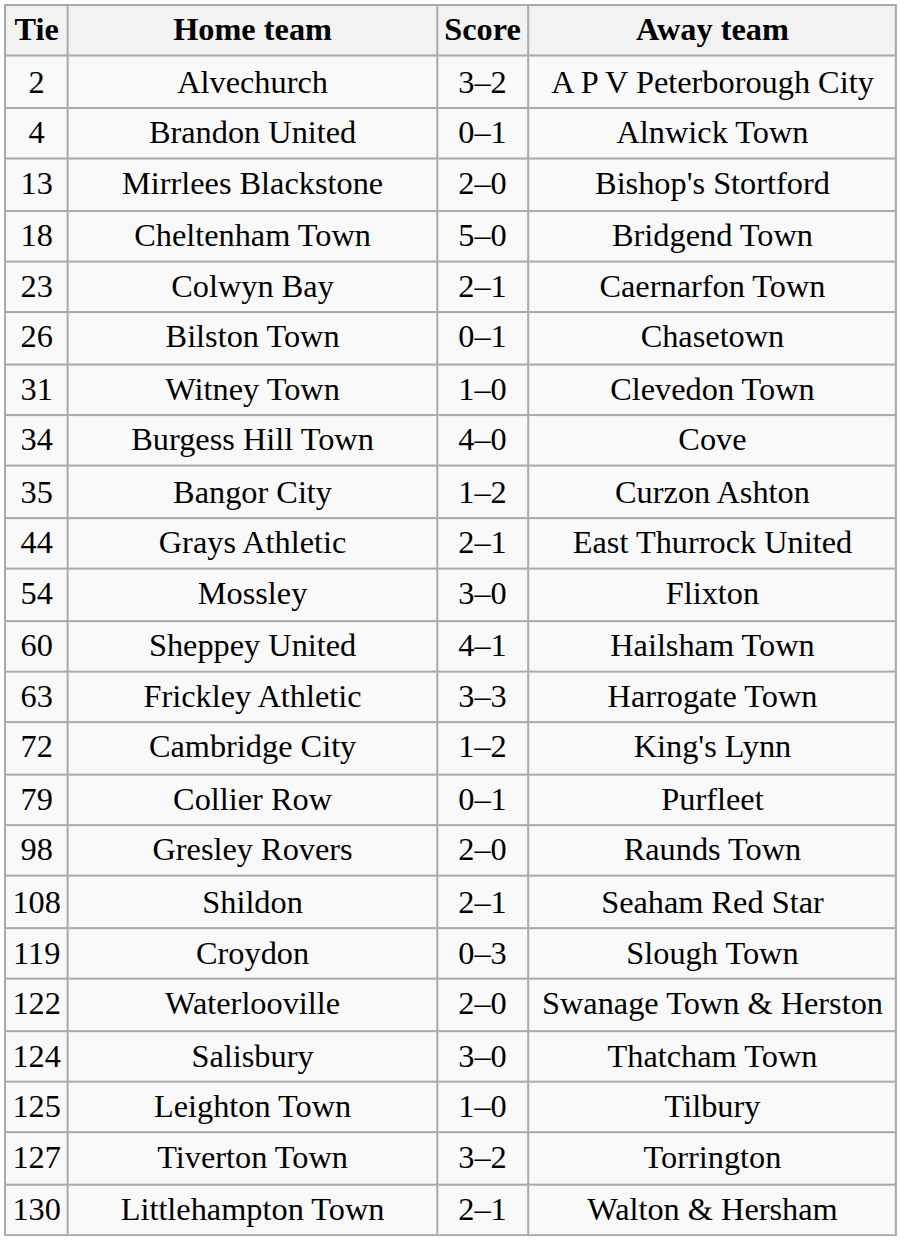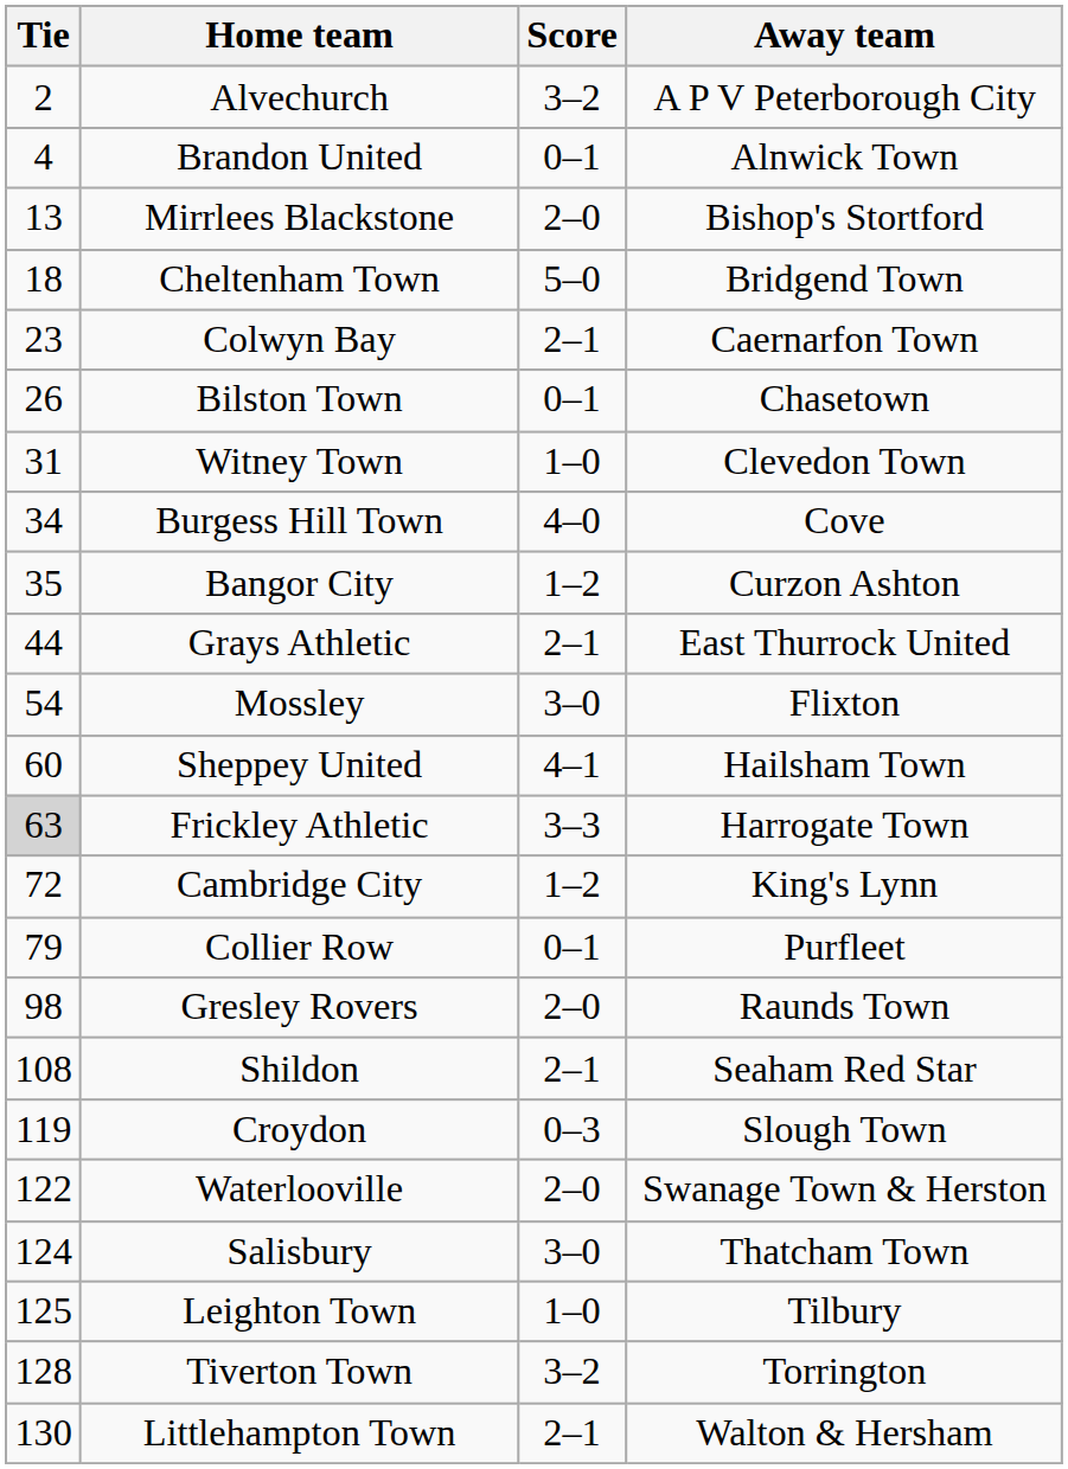 <table class="wikitable" style="text-align:center;">
 <tr>
 <th width=20>Tie</th>
 <th width=175>Home team</th>
 <th width=20>Score</th>
 <th width=175>Away team</th>
 </tr>
 <tr>
 <td>2</td>
 <td>Alvechurch</td>
 <td>3–2</td>
 <td>A P V Peterborough City</td>
 </tr>
 <tr>
 <td>4</td>
 <td>Brandon United</td>
 <td>0–1</td>
 <td>Alnwick Town</td>
 </tr>
 <tr>
 <td>13</td>
 <td>Mirrlees Blackstone</td>
 <td>2–0</td>
 <td>Bishop's Stortford</td>
 </tr>
 <tr>
 <td>18</td>
 <td>Cheltenham Town</td>
 <td>5–0</td>
 <td>Bridgend Town</td>
 </tr>
 <tr>
 <td>23</td>
 <td>Colwyn Bay</td>
 <td>2–1</td>
 <td>Caernarfon Town</td>
 </tr>
 <tr>
 <td>26</td>
 <td>Bilston Town</td>
 <td>0–1</td>
 <td>Chasetown</td>
 </tr>
 <tr>
 <td>31</td>
 <td>Witney Town</td>
 <td>1–0</td>
 <td>Clevedon Town</td>
 </tr>
 <tr>
 <td>34</td>
 <td>Burgess Hill Town</td>
 <td>4–0</td>
 <td>Cove</td>
 </tr>
 <tr>
 <td>35</td>
 <td>Bangor City</td>
 <td>1–2</td>
 <td>Curzon Ashton</td>
 </tr>
 <tr>
 <td>44</td>
 <td>Grays Athletic</td>
 <td>2–1</td>
 <td>East Thurrock United</td>
 </tr>
 <tr>
 <td>54</td>
 <td>Mossley</td>
 <td>3–0</td>
 <td>Flixton</td>
 </tr>
 <tr>
 <td>60</td>
 <td>Sheppey United</td>
 <td>4–1</td>
 <td>Hailsham Town</td>
 </tr>
 <tr>
-<td>63</td>
+<td style="background: lightgrey;">63</td>
 <td>Frickley Athletic</td>
 <td>3–3</td>
 <td>Harrogate Town</td>
 </tr>
 <tr>
 <td>72</td>
 <td>Cambridge City</td>
 <td>1–2</td>
 <td>King's Lynn</td>
 </tr>
 <tr>
 <td>79</td>
 <td>Collier Row</td>
 <td>0–1</td>
 <td>Purfleet</td>
 </tr>
 <tr>
 <td>98</td>
 <td>Gresley Rovers</td>
 <td>2–0</td>
 <td>Raunds Town</td>
 </tr>
 <tr>
 <td>108</td>
 <td>Shildon</td>
 <td>2–1</td>
 <td>Seaham Red Star</td>
 </tr>
 <tr>
 <td>119</td>
 <td>Croydon</td>
 <td>0–3</td>
 <td>Slough Town</td>
 </tr>
 <tr>
 <td>122</td>
 <td>Waterlooville</td>
 <td>2–0</td>
 <td>Swanage Town & Herston</td>
 </tr>
 <tr>
 <td>124</td>
 <td>Salisbury</td>
 <td>3–0</td>
 <td>Thatcham Town</td>
 </tr>
 <tr>
 <td>125</td>
 <td>Leighton Town</td>
 <td>1–0</td>
 <td>Tilbury</td>
 </tr>
 <tr>
-<td>127</td>
+<td>128</td>
 <td>Tiverton Town</td>
 <td>3–2</td>
 <td>Torrington</td>
 </tr>
 <tr>
 <td>130</td>
 <td>Littlehampton Town</td>
 <td>2–1</td>
 <td>Walton & Hersham</td>
 </tr>
 </table>
